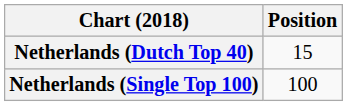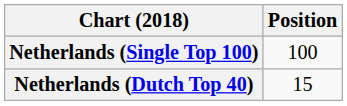 <table class="wikitable sortable plainrowheaders" style="text-align:center">
 <tr>
 <th scope="col">Chart (2018)</th>
 <th scope="col">Position</th>
 </tr>
 <tr>
+<th scope="row">Netherlands (<a href='#'>Single Top 100</a>)</th>
+<td>100</td>
+</tr>
+<tr>
 <th scope="row">Netherlands (<a href='#'>Dutch Top 40</a>)</th>
 <td>15</td>
 </tr>
-<tr>
-<th scope="row">Netherlands (<a href='#'>Single Top 100</a>)</th>
-<td>100</td>
-</tr>
 </table>
